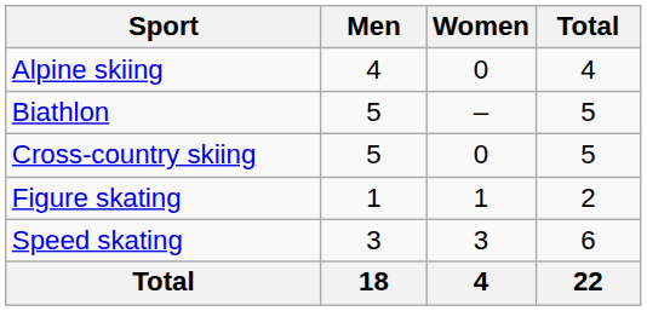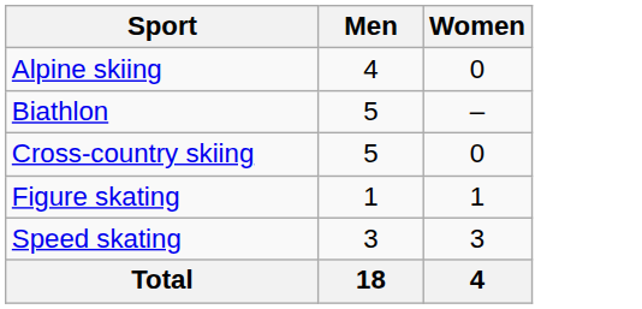 <table class="wikitable sortable" style="text-align:center;">
 <tr>
 <th width=180>Sport</th>
 <th width=55>Men</th>
 <th width=55>Women</th>
-<th width=55>Total</th>
 </tr>
 <tr>
 <td align=left><a href='#'>Alpine skiing</a></td>
 <td>4</td>
 <td>0</td>
-<td>4</td>
 </tr>
 <tr>
 <td align=left><a href='#'>Biathlon</a></td>
 <td>5</td>
 <td>–</td>
-<td>5</td>
 </tr>
 <tr>
 <td align=left><a href='#'>Cross-country skiing</a></td>
 <td>5</td>
 <td>0</td>
-<td>5</td>
 </tr>
 <tr>
 <td align=left><a href='#'>Figure skating</a></td>
 <td>1</td>
 <td>1</td>
-<td>2</td>
 </tr>
 <tr>
 <td align=left><a href='#'>Speed skating</a></td>
 <td>3</td>
 <td>3</td>
-<td>6</td>
 </tr>
 <tr>
 <th>Total</th>
 <th>18</th>
 <th>4</th>
-<th>22</th>
 </tr>
 </table>
